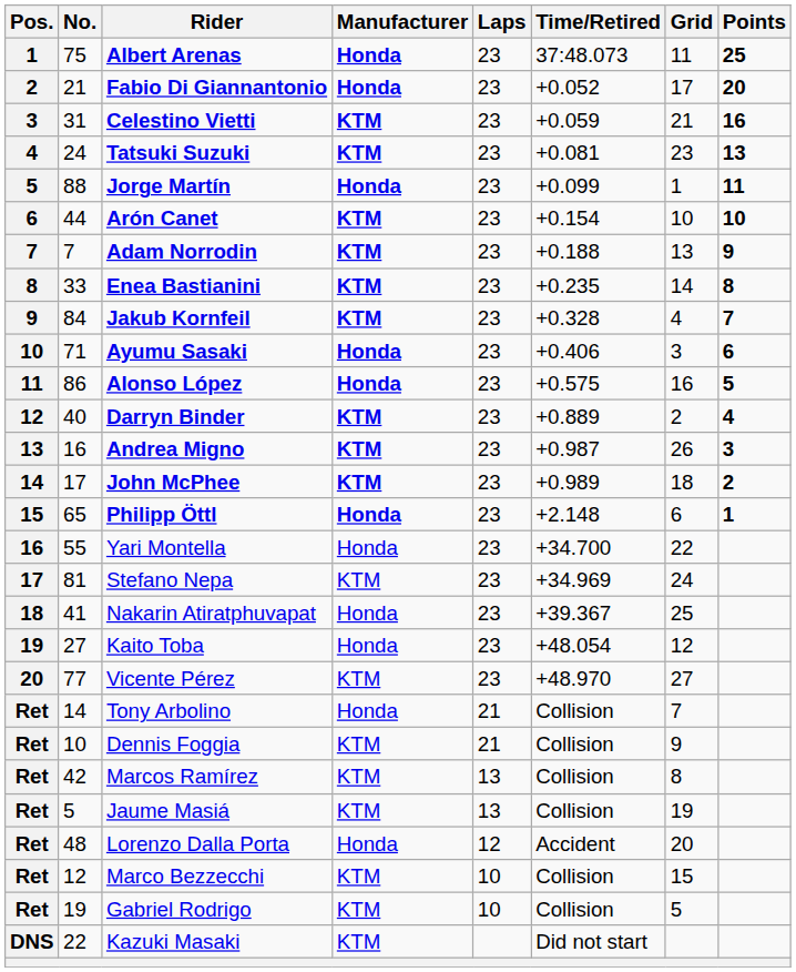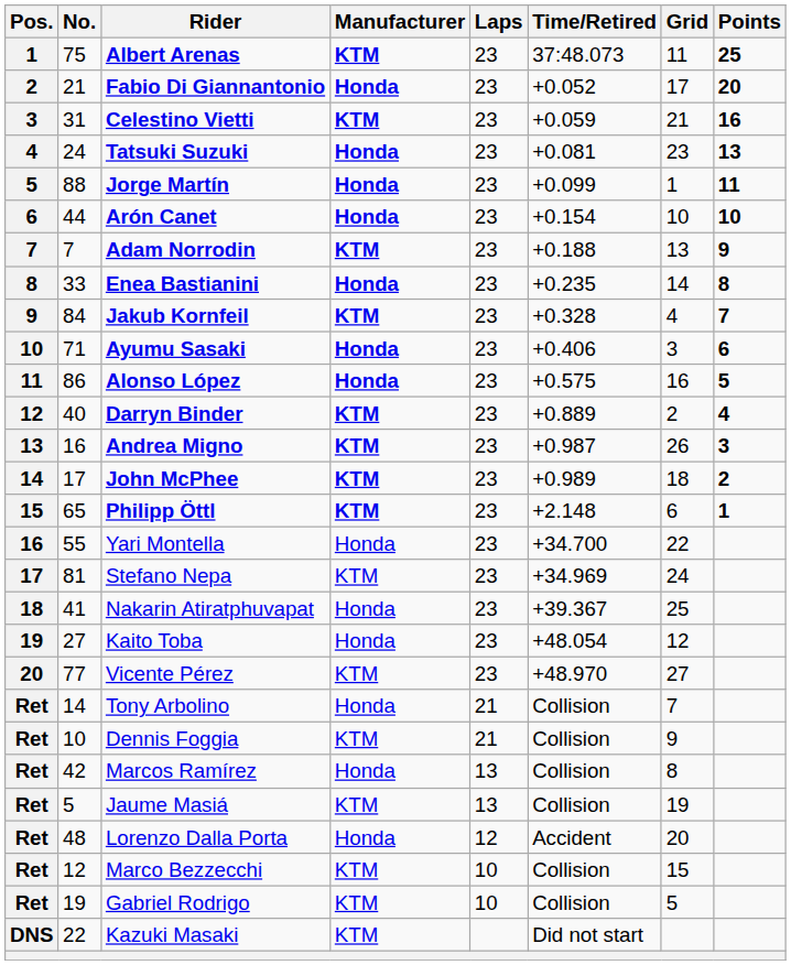 <table class="wikitable" style="font-size: 95%;">
 <tr>
 <th>Pos.</th>
 <th>No.</th>
 <th>Rider</th>
 <th>Manufacturer</th>
 <th>Laps</th>
 <th>Time/Retired</th>
 <th>Grid</th>
 <th>Points</th>
 </tr>
 <tr>
 <th>1</th>
 <td>75</td>
 <td> <strong><a href='#'>Albert Arenas</a></strong></td>
-<td><strong><a href='#'>Honda</a></strong></td>
+<td><strong><a href='#'>KTM</a></strong></td>
 <td>23</td>
 <td>37:48.073</td>
 <td>11</td>
 <td><strong>25</strong></td>
 </tr>
 <tr>
 <th>2</th>
 <td>21</td>
 <td> <strong><a href='#'>Fabio Di Giannantonio</a></strong></td>
 <td><strong><a href='#'>Honda</a></strong></td>
 <td>23</td>
 <td>+0.052</td>
 <td>17</td>
 <td><strong>20</strong></td>
 </tr>
 <tr>
 <th>3</th>
 <td>31</td>
 <td> <strong><a href='#'>Celestino Vietti</a></strong></td>
 <td><strong><a href='#'>KTM</a></strong></td>
 <td>23</td>
 <td>+0.059</td>
 <td>21</td>
 <td><strong>16</strong></td>
 </tr>
 <tr>
 <th>4</th>
 <td>24</td>
 <td> <strong><a href='#'>Tatsuki Suzuki</a></strong></td>
-<td><strong><a href='#'>KTM</a></strong></td>
+<td><strong><a href='#'>Honda</a></strong></td>
 <td>23</td>
 <td>+0.081</td>
 <td>23</td>
 <td><strong>13</strong></td>
 </tr>
 <tr>
 <th>5</th>
 <td>88</td>
 <td> <strong><a href='#'>Jorge Martín</a></strong></td>
 <td><strong><a href='#'>Honda</a></strong></td>
 <td>23</td>
 <td>+0.099</td>
 <td>1</td>
 <td><strong>11</strong></td>
 </tr>
 <tr>
 <th>6</th>
 <td>44</td>
 <td> <strong><a href='#'>Arón Canet</a></strong></td>
-<td><strong><a href='#'>KTM</a></strong></td>
+<td><strong><a href='#'>Honda</a></strong></td>
 <td>23</td>
 <td>+0.154</td>
 <td>10</td>
 <td><strong>10</strong></td>
 </tr>
 <tr>
 <th>7</th>
 <td>7</td>
 <td> <strong><a href='#'>Adam Norrodin</a></strong></td>
 <td><strong><a href='#'>KTM</a></strong></td>
 <td>23</td>
 <td>+0.188</td>
 <td>13</td>
 <td><strong>9</strong></td>
 </tr>
 <tr>
 <th>8</th>
 <td>33</td>
 <td> <strong><a href='#'>Enea Bastianini</a></strong></td>
-<td><strong><a href='#'>KTM</a></strong></td>
+<td><strong><a href='#'>Honda</a></strong></td>
 <td>23</td>
 <td>+0.235</td>
 <td>14</td>
 <td><strong>8</strong></td>
 </tr>
 <tr>
 <th>9</th>
 <td>84</td>
 <td> <strong><a href='#'>Jakub Kornfeil</a></strong></td>
 <td><strong><a href='#'>KTM</a></strong></td>
 <td>23</td>
 <td>+0.328</td>
 <td>4</td>
 <td><strong>7</strong></td>
 </tr>
 <tr>
 <th>10</th>
 <td>71</td>
 <td> <strong><a href='#'>Ayumu Sasaki</a></strong></td>
 <td><strong><a href='#'>Honda</a></strong></td>
 <td>23</td>
 <td>+0.406</td>
 <td>3</td>
 <td><strong>6</strong></td>
 </tr>
 <tr>
 <th>11</th>
 <td>86</td>
 <td> <strong><a href='#'>Alonso López</a></strong></td>
 <td><strong><a href='#'>Honda</a></strong></td>
 <td>23</td>
 <td>+0.575</td>
 <td>16</td>
 <td><strong>5</strong></td>
 </tr>
 <tr>
 <th>12</th>
 <td>40</td>
 <td> <strong><a href='#'>Darryn Binder</a></strong></td>
 <td><strong><a href='#'>KTM</a></strong></td>
 <td>23</td>
 <td>+0.889</td>
 <td>2</td>
 <td><strong>4</strong></td>
 </tr>
 <tr>
 <th>13</th>
 <td>16</td>
 <td> <strong><a href='#'>Andrea Migno</a></strong></td>
 <td><strong><a href='#'>KTM</a></strong></td>
 <td>23</td>
 <td>+0.987</td>
 <td>26</td>
 <td><strong>3</strong></td>
 </tr>
 <tr>
 <th>14</th>
 <td>17</td>
 <td> <strong><a href='#'>John McPhee</a></strong></td>
 <td><strong><a href='#'>KTM</a></strong></td>
 <td>23</td>
 <td>+0.989</td>
 <td>18</td>
 <td><strong>2</strong></td>
 </tr>
 <tr>
 <th>15</th>
 <td>65</td>
 <td> <strong><a href='#'>Philipp Öttl</a></strong></td>
-<td><strong><a href='#'>Honda</a></strong></td>
+<td><strong><a href='#'>KTM</a></strong></td>
 <td>23</td>
 <td>+2.148</td>
 <td>6</td>
 <td><strong>1</strong></td>
 </tr>
 <tr>
 <th>16</th>
 <td>55</td>
 <td> <a href='#'>Yari Montella</a></td>
 <td><a href='#'>Honda</a></td>
 <td>23</td>
 <td>+34.700</td>
 <td>22</td>
 <td></td>
 </tr>
 <tr>
 <th>17</th>
 <td>81</td>
 <td> <a href='#'>Stefano Nepa</a></td>
 <td><a href='#'>KTM</a></td>
 <td>23</td>
 <td>+34.969</td>
 <td>24</td>
 <td></td>
 </tr>
 <tr>
 <th>18</th>
 <td>41</td>
 <td> <a href='#'>Nakarin Atiratphuvapat</a></td>
 <td><a href='#'>Honda</a></td>
 <td>23</td>
 <td>+39.367</td>
 <td>25</td>
 <td></td>
 </tr>
 <tr>
 <th>19</th>
 <td>27</td>
 <td> <a href='#'>Kaito Toba</a></td>
 <td><a href='#'>Honda</a></td>
 <td>23</td>
 <td>+48.054</td>
 <td>12</td>
 <td></td>
 </tr>
 <tr>
 <th>20</th>
 <td>77</td>
 <td> <a href='#'>Vicente Pérez</a></td>
 <td><a href='#'>KTM</a></td>
 <td>23</td>
 <td>+48.970</td>
 <td>27</td>
 <td></td>
 </tr>
 <tr>
 <th>Ret</th>
 <td>14</td>
 <td> <a href='#'>Tony Arbolino</a></td>
 <td><a href='#'>Honda</a></td>
 <td>21</td>
 <td>Collision</td>
 <td>7</td>
 <td></td>
 </tr>
 <tr>
 <th>Ret</th>
 <td>10</td>
 <td> <a href='#'>Dennis Foggia</a></td>
 <td><a href='#'>KTM</a></td>
 <td>21</td>
 <td>Collision</td>
 <td>9</td>
 <td></td>
 </tr>
 <tr>
 <th>Ret</th>
 <td>42</td>
 <td> <a href='#'>Marcos Ramírez</a></td>
-<td><a href='#'>KTM</a></td>
+<td><a href='#'>Honda</a></td>
 <td>13</td>
 <td>Collision</td>
 <td>8</td>
 <td></td>
 </tr>
 <tr>
 <th>Ret</th>
 <td>5</td>
 <td> <a href='#'>Jaume Masiá</a></td>
 <td><a href='#'>KTM</a></td>
 <td>13</td>
 <td>Collision</td>
 <td>19</td>
 <td></td>
 </tr>
 <tr>
 <th>Ret</th>
 <td>48</td>
 <td> <a href='#'>Lorenzo Dalla Porta</a></td>
 <td><a href='#'>Honda</a></td>
 <td>12</td>
 <td>Accident</td>
 <td>20</td>
 <td></td>
 </tr>
 <tr>
 <th>Ret</th>
 <td>12</td>
 <td> <a href='#'>Marco Bezzecchi</a></td>
 <td><a href='#'>KTM</a></td>
 <td>10</td>
 <td>Collision</td>
 <td>15</td>
 <td></td>
 </tr>
 <tr>
 <th>Ret</th>
 <td>19</td>
 <td> <a href='#'>Gabriel Rodrigo</a></td>
 <td><a href='#'>KTM</a></td>
 <td>10</td>
 <td>Collision</td>
 <td>5</td>
 <td></td>
 </tr>
 <tr>
 <th>DNS</th>
 <td>22</td>
 <td> <a href='#'>Kazuki Masaki</a></td>
 <td><a href='#'>KTM</a></td>
 <td></td>
 <td>Did not start</td>
 <td></td>
 <td></td>
 </tr>
 <tr>
 <th colspan=8></th>
 </tr>
 </table>
